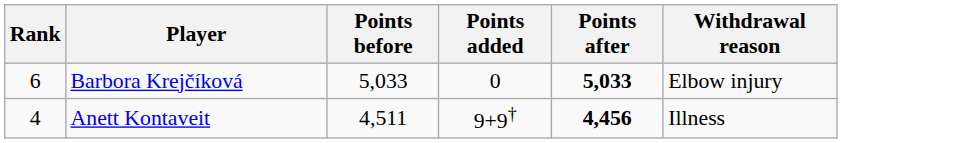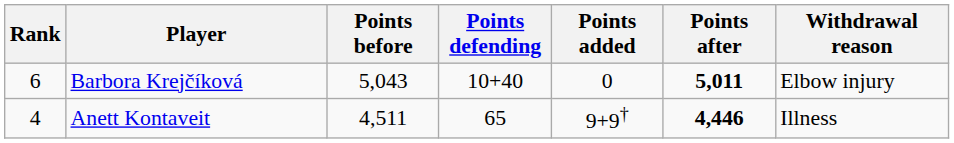 <table class="wikitable sortable">
 <tr>
 <th style="width:30px;">Rank</th>
 <th style="width:185px;">Player</th>
 <th style="width:75px;">Points before</th>
+<th style="width:75px;"><a href='#'>Points defending</a></th>
 <th style="width:75px;">Points added</th>
 <th style="width:75px;">Points after</th>
 <th style="width:120px;">Withdrawal reason</th>
 </tr>
 <tr>
 <td style="text-align:center;">6</td>
 <td> <a href='#'>Barbora Krejčíková</a></td>
-<td style="text-align:center;">5,033</td>
+<td style="text-align:center;">5,043</td>
+<td style="text-align:center;">10+40</td>
 <td style="text-align:center;">0</td>
-<td style="text-align:center;"><strong>5,033</strong></td>
+<td style="text-align:center;"><strong>5,011</strong></td>
 <td>Elbow injury</td>
 </tr>
 <tr>
 <td style="text-align:center;">4</td>
 <td> <a href='#'>Anett Kontaveit</a></td>
 <td style="text-align:center;">4,511</td>
+<td style="text-align:center;">65</td>
 <td style="text-align:center;">9+9<sup>†</sup></td>
-<td style="text-align:center;"><strong>4,456</strong></td>
+<td style="text-align:center;"><strong>4,446</strong></td>
 <td>Illness</td>
 </tr>
 </table>
